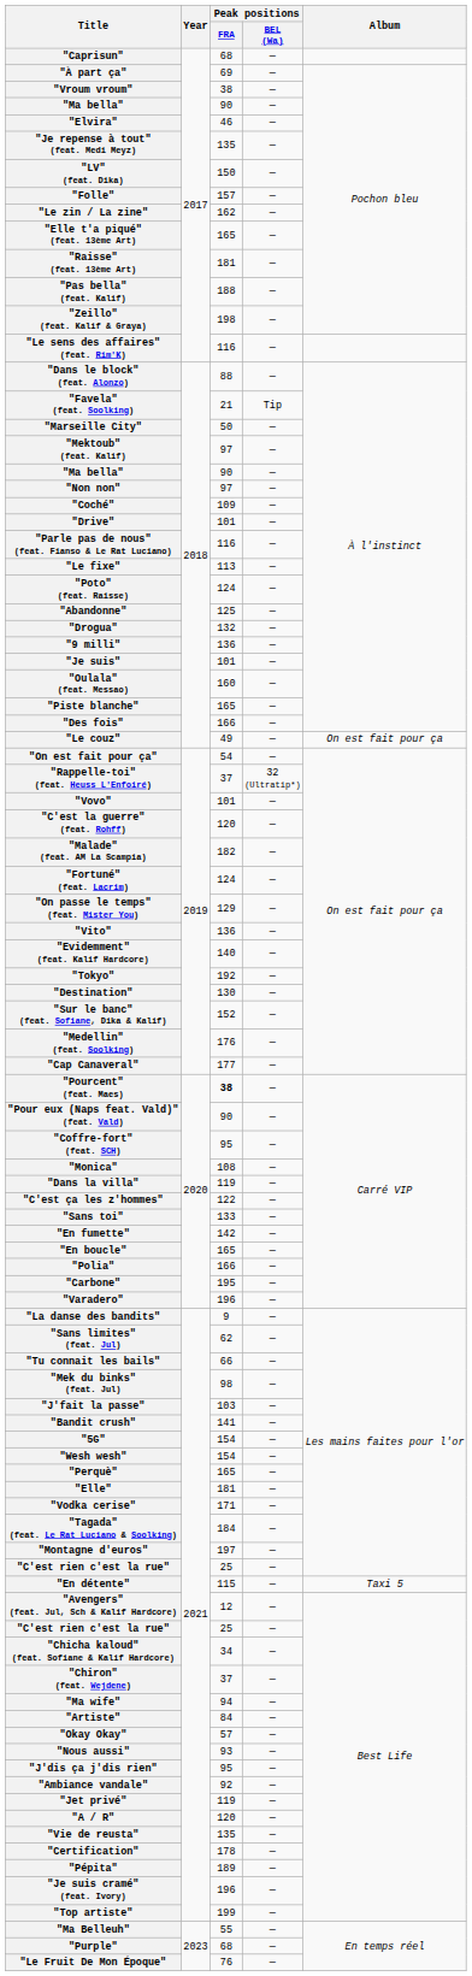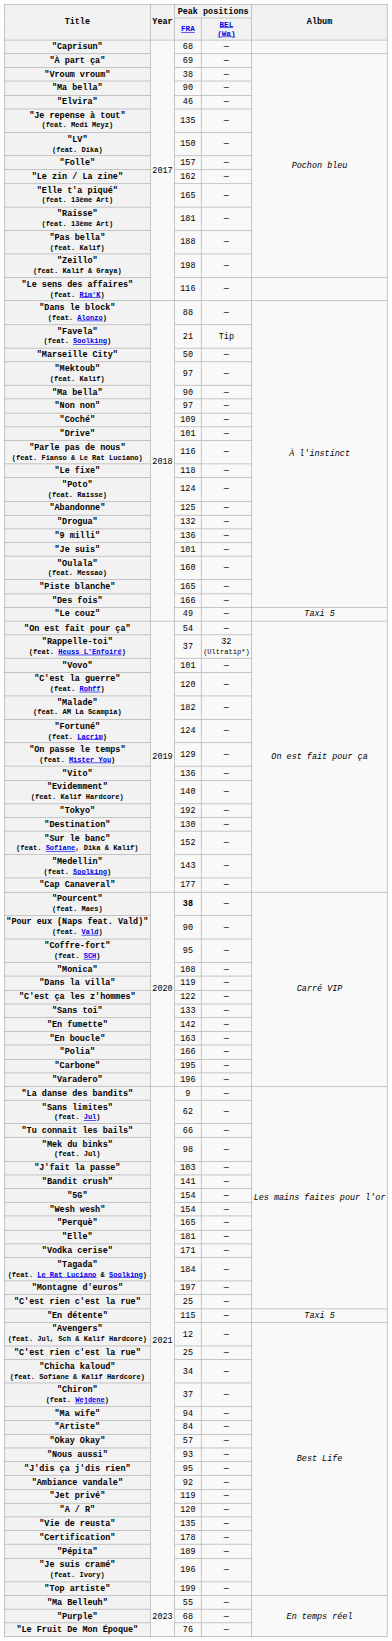 <table class="wikitable plainrowheaders" style="text-align:center">
 <tr>
 <th scope="col" rowspan="2">Title</th>
 <th scope="col" rowspan="2">Year</th>
 <th scope="col" colspan="2">Peak positions</th>
 <th scope="col" rowspan="2">Album</th>
 </tr>
 <tr>
 <th scope="col" style="width:3em;font-size:90%;"><a href='#'>FRA</a><br></th>
 <th scope="col" style="width:3em;font-size:90%;"><a href='#'>BEL <br>(Wa)</a><br></th>
 </tr>
 <tr>
 <th scope="row">"Caprisun"</th>
 <td rowspan=14>2017</td>
 <td>68</td>
 <td>—</td>
 <td></td>
 </tr>
 <tr>
 <th scope="row">"À part ça"</th>
 <td>69</td>
 <td>—</td>
 <td rowspan=12><em>Pochon bleu</em></td>
 </tr>
 <tr>
 <th scope="row">"Vroum vroum"</th>
 <td>38</td>
 <td>—</td>
 </tr>
 <tr>
 <th scope="row">"Ma bella"</th>
 <td>90</td>
 <td>—</td>
 </tr>
 <tr>
 <th scope="row">"Elvira"</th>
 <td>46</td>
 <td>—</td>
 </tr>
 <tr>
 <th scope="row">"Je repense à tout"<br><small>(feat. Medi Meyz)</small></th>
 <td>135</td>
 <td>—</td>
 </tr>
 <tr>
 <th scope="row">"LV"<br><small>(feat. Dika)</small></th>
 <td>150</td>
 <td>—</td>
 </tr>
 <tr>
 <th scope="row">"Folle"</th>
 <td>157</td>
 <td>—</td>
 </tr>
 <tr>
 <th scope="row">"Le zin / La zine"</th>
 <td>162</td>
 <td>—</td>
 </tr>
 <tr>
 <th scope="row">"Elle t'a piqué" <br><small>(feat. 13ème Art)</small></th>
 <td>165</td>
 <td>—</td>
 </tr>
 <tr>
 <th scope="row">"Raisse"<br><small>(feat. 13ème Art)</small></th>
 <td>181</td>
 <td>—</td>
 </tr>
 <tr>
 <th scope="row">"Pas bella" <br><small>(feat. Kalif)</small></th>
 <td>188</td>
 <td>—</td>
 </tr>
 <tr>
 <th scope="row">"Zeillo" <br><small>(feat. Kalif & Graya)</small></th>
 <td>198</td>
 <td>—</td>
 </tr>
 <tr>
 <th scope="row">"Le sens des affaires" <br><small>(feat. <a href='#'>Rim'K</a>)</small></th>
 <td>116</td>
 <td>—</td>
 <td></td>
 </tr>
 <tr>
 <th scope="row">"Dans le block" <br><small>(feat. <a href='#'>Alonzo</a>)</small></th>
 <td rowspan=19>2018</td>
 <td>88</td>
 <td>—</td>
 <td rowspan=18><em>À l'instinct</em></td>
 </tr>
 <tr>
 <th scope="row">"Favela" <br><small>(feat. <a href='#'>Soolking</a>)</small></th>
 <td>21</td>
 <td>Tip</td>
 </tr>
 <tr>
 <th scope="row">"Marseille City"</th>
 <td>50</td>
 <td>—</td>
 </tr>
 <tr>
 <th scope="row">"Mektoub" <br><small>(feat. Kalif)</small></th>
 <td>97</td>
 <td>—</td>
 </tr>
 <tr>
 <th scope="row">"Ma bella"</th>
 <td>90</td>
 <td>—</td>
 </tr>
 <tr>
 <th scope="row">"Non non"</th>
 <td>97</td>
 <td>—</td>
 </tr>
 <tr>
 <th scope="row">"Coché"</th>
 <td>109</td>
 <td>—</td>
 </tr>
 <tr>
 <th scope="row">"Drive"</th>
 <td>101</td>
 <td>—</td>
 </tr>
 <tr>
 <th scope="row">"Parle pas de nous" <br><small>(feat. Fianso & Le Rat Luciano)</small></th>
 <td>116</td>
 <td>—</td>
 </tr>
 <tr>
 <th scope="row">"Le fixe"</th>
-<td>113</td>
+<td>118</td>
 <td>—</td>
 </tr>
 <tr>
 <th scope="row">"Poto" <br><small>(feat. Raisse)</small></th>
 <td>124</td>
 <td>—</td>
 </tr>
 <tr>
 <th scope="row">"Abandonne"</th>
 <td>125</td>
 <td>—</td>
 </tr>
 <tr>
 <th scope="row">"Drogua"</th>
 <td>132</td>
 <td>—</td>
 </tr>
 <tr>
 <th scope="row">"9 milli"</th>
 <td>136</td>
 <td>—</td>
 </tr>
 <tr>
 <th scope="row">"Je suis"</th>
 <td>101</td>
 <td>—</td>
 </tr>
 <tr>
 <th scope="row">"Oulala" <br><small>(feat. Messao)</small></th>
 <td>160</td>
 <td>—</td>
 </tr>
 <tr>
 <th scope="row">"Piste blanche"</th>
 <td>165</td>
 <td>—</td>
 </tr>
 <tr>
 <th scope="row">"Des fois"</th>
 <td>166</td>
 <td>—</td>
 </tr>
 <tr>
 <th scope="row">"Le couz"</th>
 <td>49</td>
 <td>—</td>
-<td><em>On est fait pour ça</em></td>
+<td><em>Taxi 5</em></td>
 </tr>
 <tr>
 <th scope="row">"On est fait pour ça"</th>
 <td rowspan=14>2019</td>
 <td>54</td>
 <td>—</td>
 <td rowspan=14><em>On est fait pour ça</em></td>
 </tr>
 <tr>
 <th scope="row">"Rappelle-toi" <br><small>(feat. <a href='#'>Heuss L'Enfoiré</a>)</small></th>
 <td>37</td>
 <td>32<br><small>(Ultratip*)</small></td>
 </tr>
 <tr>
 <th scope="row">"Vovo"</th>
 <td>101</td>
 <td>—</td>
 </tr>
 <tr>
 <th scope="row">"C'est la guerre" <br><small>(feat. <a href='#'>Rohff</a>)</small></th>
 <td>120</td>
 <td>—</td>
 </tr>
 <tr>
 <th scope="row">"Malade" <br><small>(feat. AM La Scampia)</small></th>
 <td>182</td>
 <td>—</td>
 </tr>
 <tr>
 <th scope="row">"Fortuné" <br><small>(feat. <a href='#'>Lacrim</a>)</small></th>
 <td>124</td>
 <td>—</td>
 </tr>
 <tr>
 <th scope="row">"On passe le temps" <br><small>(feat. <a href='#'>Mister You</a>)</small></th>
 <td>129</td>
 <td>—</td>
 </tr>
 <tr>
 <th scope="row">"Vito"</th>
 <td>136</td>
 <td>—</td>
 </tr>
 <tr>
 <th scope="row">"Evidemment" <br><small>(feat. Kalif Hardcore)</small></th>
 <td>140</td>
 <td>—</td>
 </tr>
 <tr>
 <th scope="row">"Tokyo"</th>
 <td>192</td>
 <td>—</td>
 </tr>
 <tr>
 <th scope="row">"Destination"</th>
 <td>130</td>
 <td>—</td>
 </tr>
 <tr>
 <th scope="row">"Sur le banc" <br><small>(feat. <a href='#'>Sofiane</a>, Dika & Kalif)</small></th>
 <td>152</td>
 <td>—</td>
 </tr>
 <tr>
 <th scope="row">"Medellin" <br><small>(feat. <a href='#'>Soolking</a>)</small></th>
-<td>176</td>
+<td>143</td>
 <td>—</td>
 </tr>
 <tr>
 <th scope="row">"Cap Canaveral"</th>
 <td>177</td>
 <td>—</td>
 </tr>
 <tr>
 <th scope="row">"Pourcent"<br><small>(feat. Maes)</small></th>
 <td rowspan=12>2020</td>
 <td><strong>38</strong></td>
 <td>—</td>
 <td rowspan=12><em>Carré VIP</em></td>
 </tr>
 <tr>
 <th scope="row">"Pour eux (Naps feat. Vald)" <br><small>(feat. <a href='#'>Vald</a>)</small></th>
 <td>90</td>
 <td>—</td>
 </tr>
 <tr>
 <th scope="row">"Coffre-fort"<br><small>(feat. <a href='#'>SCH</a>)</small></th>
 <td>95</td>
 <td>—</td>
 </tr>
 <tr>
 <th scope="row">"Monica"</th>
 <td>108</td>
 <td>—</td>
 </tr>
 <tr>
 <th scope="row">"Dans la villa"</th>
 <td>119</td>
 <td>—</td>
 </tr>
 <tr>
 <th scope="row">"C'est ça les z'hommes"</th>
 <td>122</td>
 <td>—</td>
 </tr>
 <tr>
 <th scope="row">"Sans toi"</th>
 <td>133</td>
 <td>—</td>
 </tr>
 <tr>
 <th scope="row">"En fumette"</th>
 <td>142</td>
 <td>—</td>
 </tr>
 <tr>
 <th scope="row">"En boucle"</th>
-<td>165</td>
+<td>163</td>
 <td>—</td>
 </tr>
 <tr>
 <th scope="row">"Polia"</th>
 <td>166</td>
 <td>—</td>
 </tr>
 <tr>
 <th scope="row">"Carbone"</th>
 <td>195</td>
 <td>—</td>
 </tr>
 <tr>
 <th scope="row">"Varadero"</th>
 <td>196</td>
 <td>—</td>
 </tr>
 <tr>
 <th scope="row">"La danse des bandits"</th>
 <td rowspan=32>2021</td>
 <td>9</td>
 <td>—</td>
 <td rowspan=14><em>Les mains faites pour l'or</em></td>
 </tr>
 <tr>
 <th scope="row">"Sans limites"<br><small>(feat. <a href='#'>Jul</a>)</small></th>
 <td>62</td>
 <td>—</td>
 </tr>
 <tr>
 <th scope="row">"Tu connait les bails"</th>
 <td>66</td>
 <td>—</td>
 </tr>
 <tr>
 <th scope="row">"Mek du binks"<br><small>(feat. Jul)</small></th>
 <td>98</td>
 <td>—</td>
 </tr>
 <tr>
 <th scope="row">"J'fait la passe"</th>
 <td>103</td>
 <td>—</td>
 </tr>
 <tr>
 <th scope="row">"Bandit crush"</th>
 <td>141</td>
 <td>—</td>
 </tr>
 <tr>
 <th scope="row">"5G"</th>
 <td>154</td>
 <td>—</td>
 </tr>
 <tr>
 <th scope="row">"Wesh wesh"</th>
 <td>154</td>
 <td>—</td>
 </tr>
 <tr>
 <th scope="row">"Perquè"</th>
 <td>165</td>
 <td>—</td>
 </tr>
 <tr>
 <th scope="row">"Elle"</th>
 <td>181</td>
 <td>—</td>
 </tr>
 <tr>
 <th scope="row">"Vodka cerise"</th>
 <td>171</td>
 <td>—</td>
 </tr>
 <tr>
 <th scope="row">"Tagada"<br><small>(feat. <a href='#'>Le Rat Luciano</a> & <a href='#'>Soolking</a>)</small></th>
 <td>184</td>
 <td>—</td>
 </tr>
 <tr>
 <th scope="row">"Montagne d'euros"</th>
 <td>197</td>
 <td>—</td>
 </tr>
 <tr>
 <th scope="row">"C'est rien c'est la rue"</th>
 <td>25</td>
 <td>—</td>
 </tr>
 <tr>
 <th scope="row">"En détente"</th>
 <td>115</td>
 <td>—</td>
 <td><em>Taxi 5</em></td>
 </tr>
 <tr>
 <th scope="row">"Avengers"<br><small>(feat. Jul, Sch & Kalif Hardcore)</small></th>
 <td>12</td>
 <td>—</td>
 <td rowspan=17><em>Best Life</em></td>
 </tr>
 <tr>
 <th scope="row">"C'est rien c'est la rue"</th>
 <td>25</td>
 <td>—</td>
 </tr>
 <tr>
 <th scope="row">"Chicha kaloud" <br><small>(feat. Sofiane & Kalif Hardcore)</small></th>
 <td>34</td>
 <td>—</td>
 </tr>
 <tr>
 <th scope="row">"Chiron" <br><small>(feat. <a href='#'>Wejdene</a>)</small></th>
 <td>37</td>
 <td>—</td>
 </tr>
 <tr>
 <th scope="row">"Ma wife"</th>
 <td>94</td>
 <td>—</td>
 </tr>
 <tr>
 <th scope="row">"Artiste"</th>
 <td>84</td>
 <td>—</td>
 </tr>
 <tr>
 <th scope="row">"Okay Okay"</th>
 <td>57</td>
 <td>—</td>
 </tr>
 <tr>
 <th scope="row">"Nous aussi"</th>
 <td>93</td>
 <td>—</td>
 </tr>
 <tr>
 <th scope="row">"J'dis ça j'dis rien"</th>
 <td>95</td>
 <td>—</td>
 </tr>
 <tr>
 <th scope="row">"Ambiance vandale"</th>
 <td>92</td>
 <td>—</td>
 </tr>
 <tr>
 <th scope="row">"Jet privé"</th>
 <td>119</td>
 <td>—</td>
 </tr>
 <tr>
 <th scope="row">"A / R"</th>
 <td>120</td>
 <td>—</td>
 </tr>
 <tr>
 <th scope="row">"Vie de reusta"</th>
 <td>135</td>
 <td>—</td>
 </tr>
 <tr>
 <th scope="row">"Certification"</th>
 <td>178</td>
 <td>—</td>
 </tr>
 <tr>
 <th scope="row">"Pépita"</th>
 <td>189</td>
 <td>—</td>
 </tr>
 <tr>
 <th scope="row">"Je suis cramé" <br> <small>(feat. Ivory)</small></th>
 <td>196</td>
 <td>—</td>
 </tr>
 <tr>
 <th scope="row">"Top artiste"</th>
 <td>199</td>
 <td>—</td>
 </tr>
 <tr>
 <th scope="row">"Ma Belleuh"</th>
 <td rowspan=3>2023</td>
 <td>55</td>
 <td>—</td>
 <td rowspan=3><em>En temps réel</em></td>
 </tr>
 <tr>
 <th scope="row">"Purple"</th>
 <td>68</td>
 <td>—</td>
 </tr>
 <tr>
 <th scope="row">"Le Fruit De Mon Époque"</th>
 <td>76</td>
 <td>—</td>
 </tr>
 </table>
